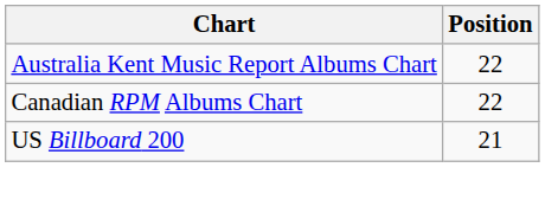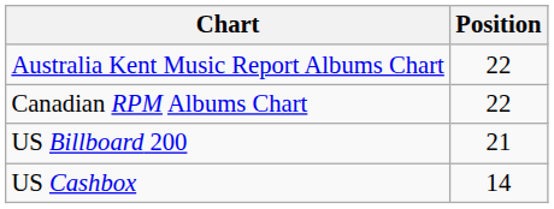 <table class="wikitable sortable" style="text-align:center;">
 <tr>
 <th>Chart</th>
 <th>Position</th>
 </tr>
 <tr>
 <td align="left"><a href='#'>Australia Kent Music Report Albums Chart</a></td>
 <td>22</td>
 </tr>
 <tr>
 <td align="left">Canadian <em><a href='#'>RPM</a></em> <a href='#'>Albums Chart</a></td>
 <td>22</td>
 </tr>
 <tr>
 <td align="left">US <a href='#'><em>Billboard</em> 200</a></td>
 <td>21</td>
 </tr>
+<tr>
+<td align="left">US <a href='#'><em>Cashbox</em></a></td>
+<td>14</td>
+</tr>
 </table>
